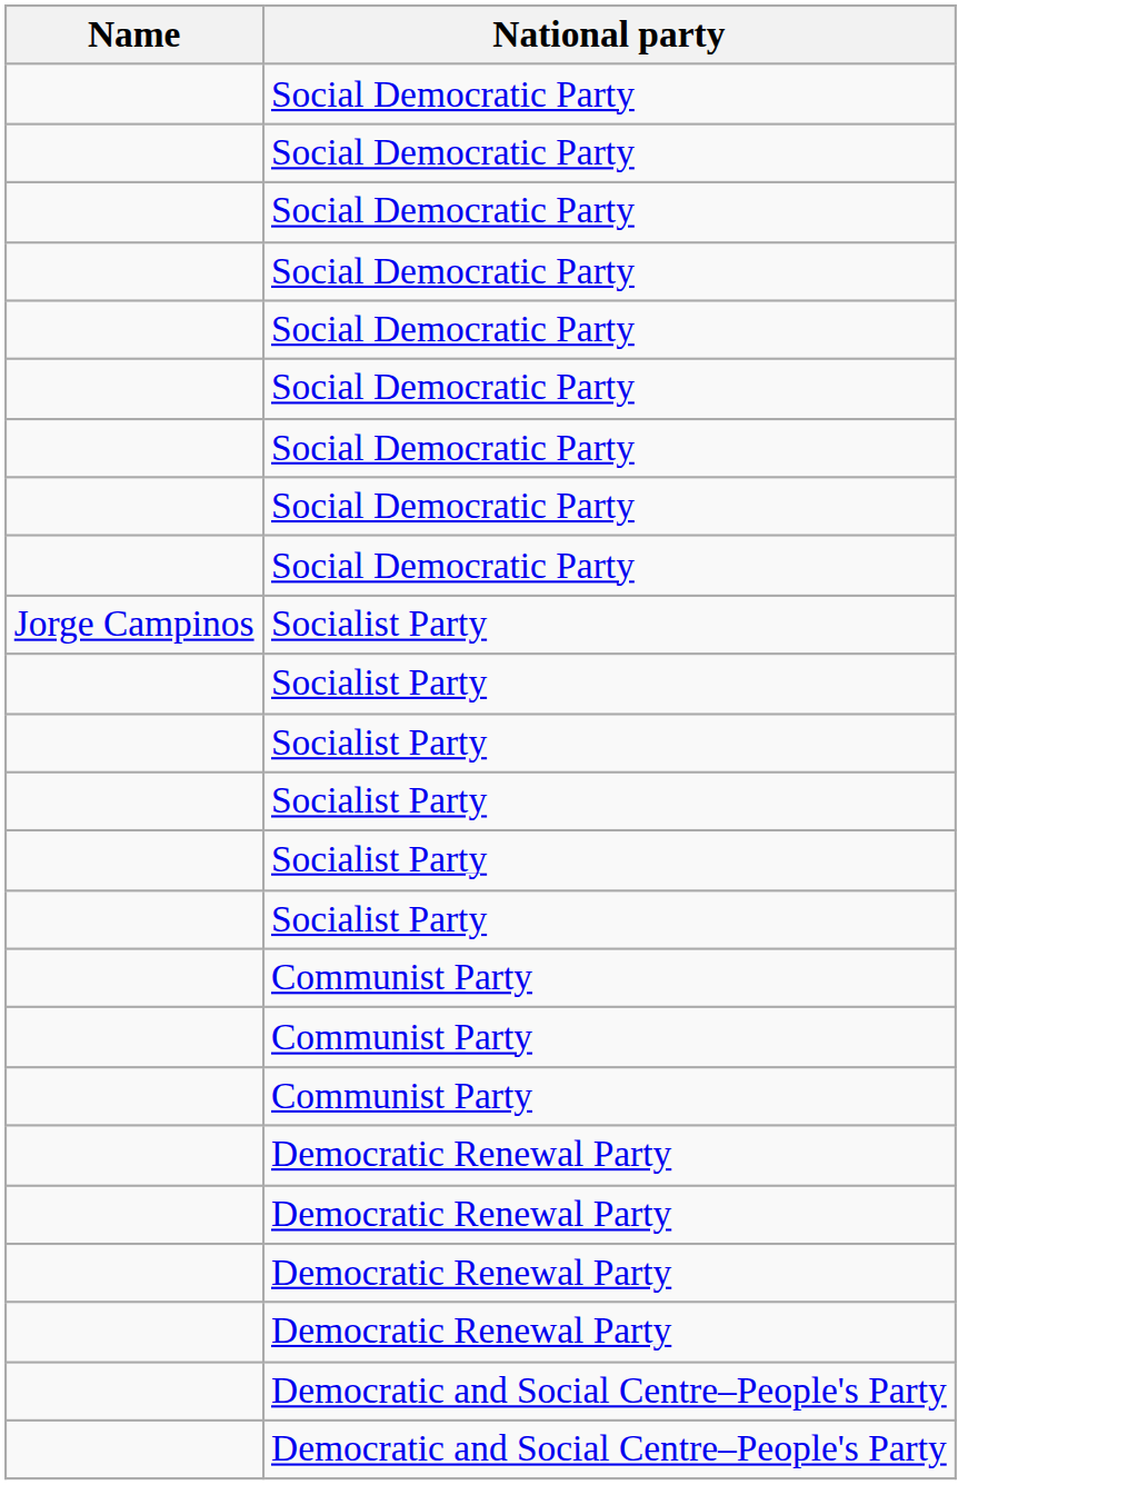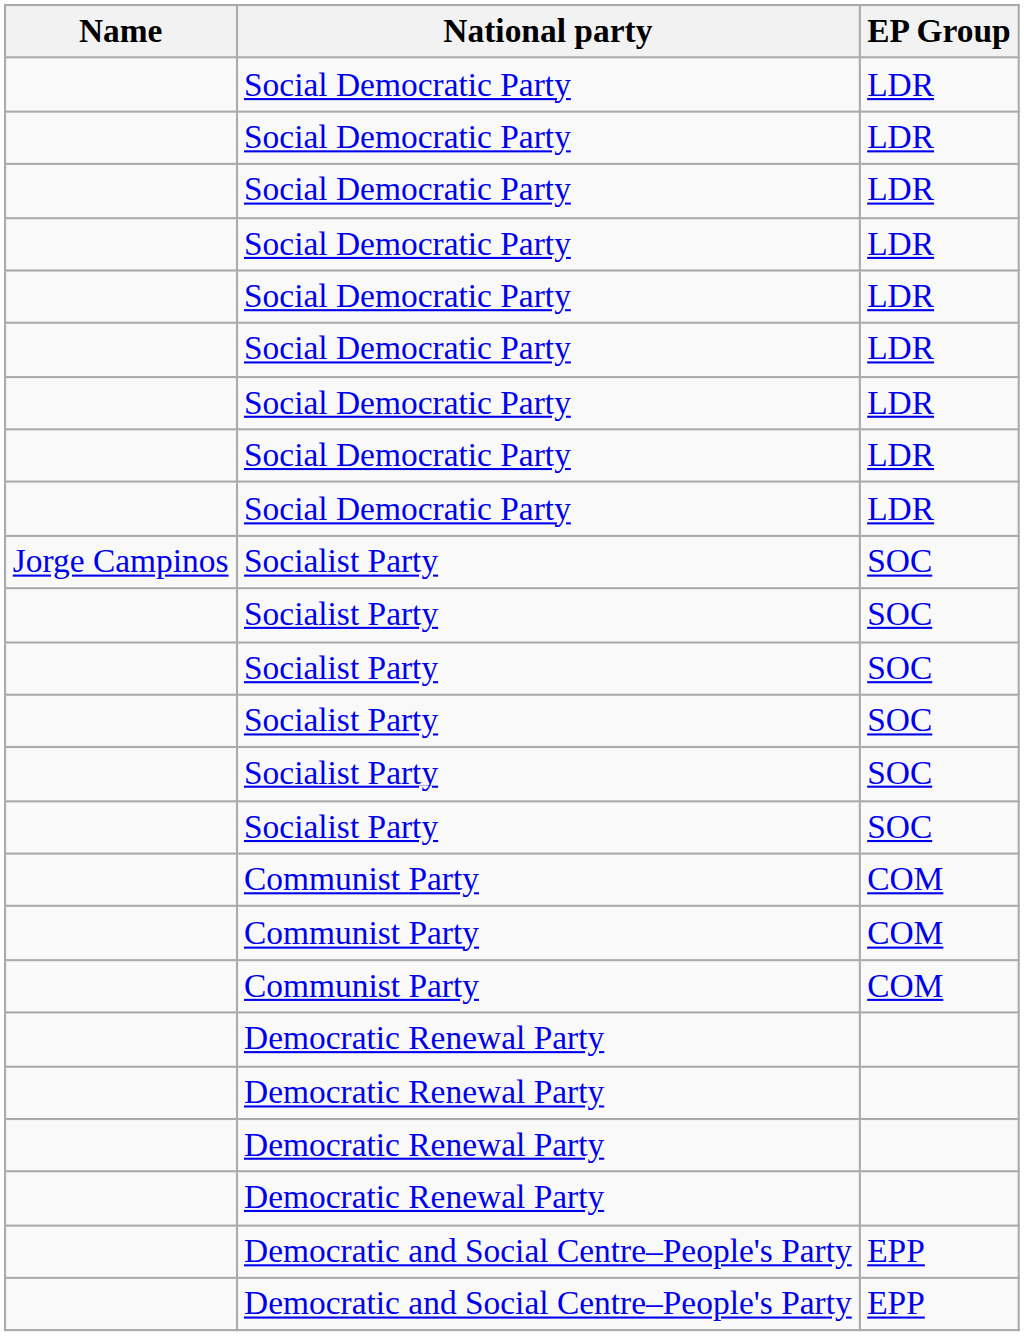 <table class="sortable wikitable">
 <tr>
 <th>Name</th>
 <th>National party</th>
+<th>EP Group</th>
 </tr>
 <tr>
 <td></td>
 <td> <a href='#'>Social Democratic Party</a></td>
+<td> <a href='#'>LDR</a></td>
 </tr>
 <tr>
 <td></td>
 <td> <a href='#'>Social Democratic Party</a></td>
+<td> <a href='#'>LDR</a></td>
 </tr>
 <tr>
 <td></td>
 <td> <a href='#'>Social Democratic Party</a></td>
+<td> <a href='#'>LDR</a></td>
 </tr>
 <tr>
 <td></td>
 <td> <a href='#'>Social Democratic Party</a></td>
+<td> <a href='#'>LDR</a></td>
 </tr>
 <tr>
 <td></td>
 <td> <a href='#'>Social Democratic Party</a></td>
+<td> <a href='#'>LDR</a></td>
 </tr>
 <tr>
 <td></td>
 <td> <a href='#'>Social Democratic Party</a></td>
+<td> <a href='#'>LDR</a></td>
 </tr>
 <tr>
 <td></td>
 <td> <a href='#'>Social Democratic Party</a></td>
+<td> <a href='#'>LDR</a></td>
 </tr>
 <tr>
 <td></td>
 <td> <a href='#'>Social Democratic Party</a></td>
+<td> <a href='#'>LDR</a></td>
 </tr>
 <tr>
 <td></td>
 <td> <a href='#'>Social Democratic Party</a></td>
+<td> <a href='#'>LDR</a></td>
 </tr>
 <tr>
 <td><a href='#'>Jorge Campinos</a></td>
 <td> <a href='#'>Socialist Party</a></td>
+<td> <a href='#'>SOC</a></td>
 </tr>
 <tr>
 <td></td>
 <td> <a href='#'>Socialist Party</a></td>
+<td> <a href='#'>SOC</a></td>
 </tr>
 <tr>
 <td></td>
 <td> <a href='#'>Socialist Party</a></td>
+<td> <a href='#'>SOC</a></td>
 </tr>
 <tr>
 <td></td>
 <td> <a href='#'>Socialist Party</a></td>
+<td> <a href='#'>SOC</a></td>
 </tr>
 <tr>
 <td></td>
 <td> <a href='#'>Socialist Party</a></td>
+<td> <a href='#'>SOC</a></td>
 </tr>
 <tr>
 <td></td>
 <td> <a href='#'>Socialist Party</a></td>
+<td> <a href='#'>SOC</a></td>
 </tr>
 <tr>
 <td></td>
 <td> <a href='#'>Communist Party</a></td>
+<td> <a href='#'>COM</a></td>
 </tr>
 <tr>
 <td></td>
 <td> <a href='#'>Communist Party</a></td>
+<td> <a href='#'>COM</a></td>
 </tr>
 <tr>
 <td></td>
 <td> <a href='#'>Communist Party</a></td>
+<td> <a href='#'>COM</a></td>
 </tr>
 <tr>
 <td></td>
 <td> <a href='#'>Democratic Renewal Party</a></td>
+<td></td>
 </tr>
 <tr>
 <td></td>
 <td> <a href='#'>Democratic Renewal Party</a></td>
+<td></td>
 </tr>
 <tr>
 <td></td>
 <td> <a href='#'>Democratic Renewal Party</a></td>
+<td></td>
 </tr>
 <tr>
 <td></td>
 <td> <a href='#'>Democratic Renewal Party</a></td>
+<td></td>
 </tr>
 <tr>
 <td></td>
 <td> <a href='#'>Democratic and Social Centre–People's Party</a></td>
+<td> <a href='#'>EPP</a></td>
 </tr>
 <tr>
 <td></td>
 <td> <a href='#'>Democratic and Social Centre–People's Party</a></td>
+<td> <a href='#'>EPP</a></td>
 </tr>
 </table>
